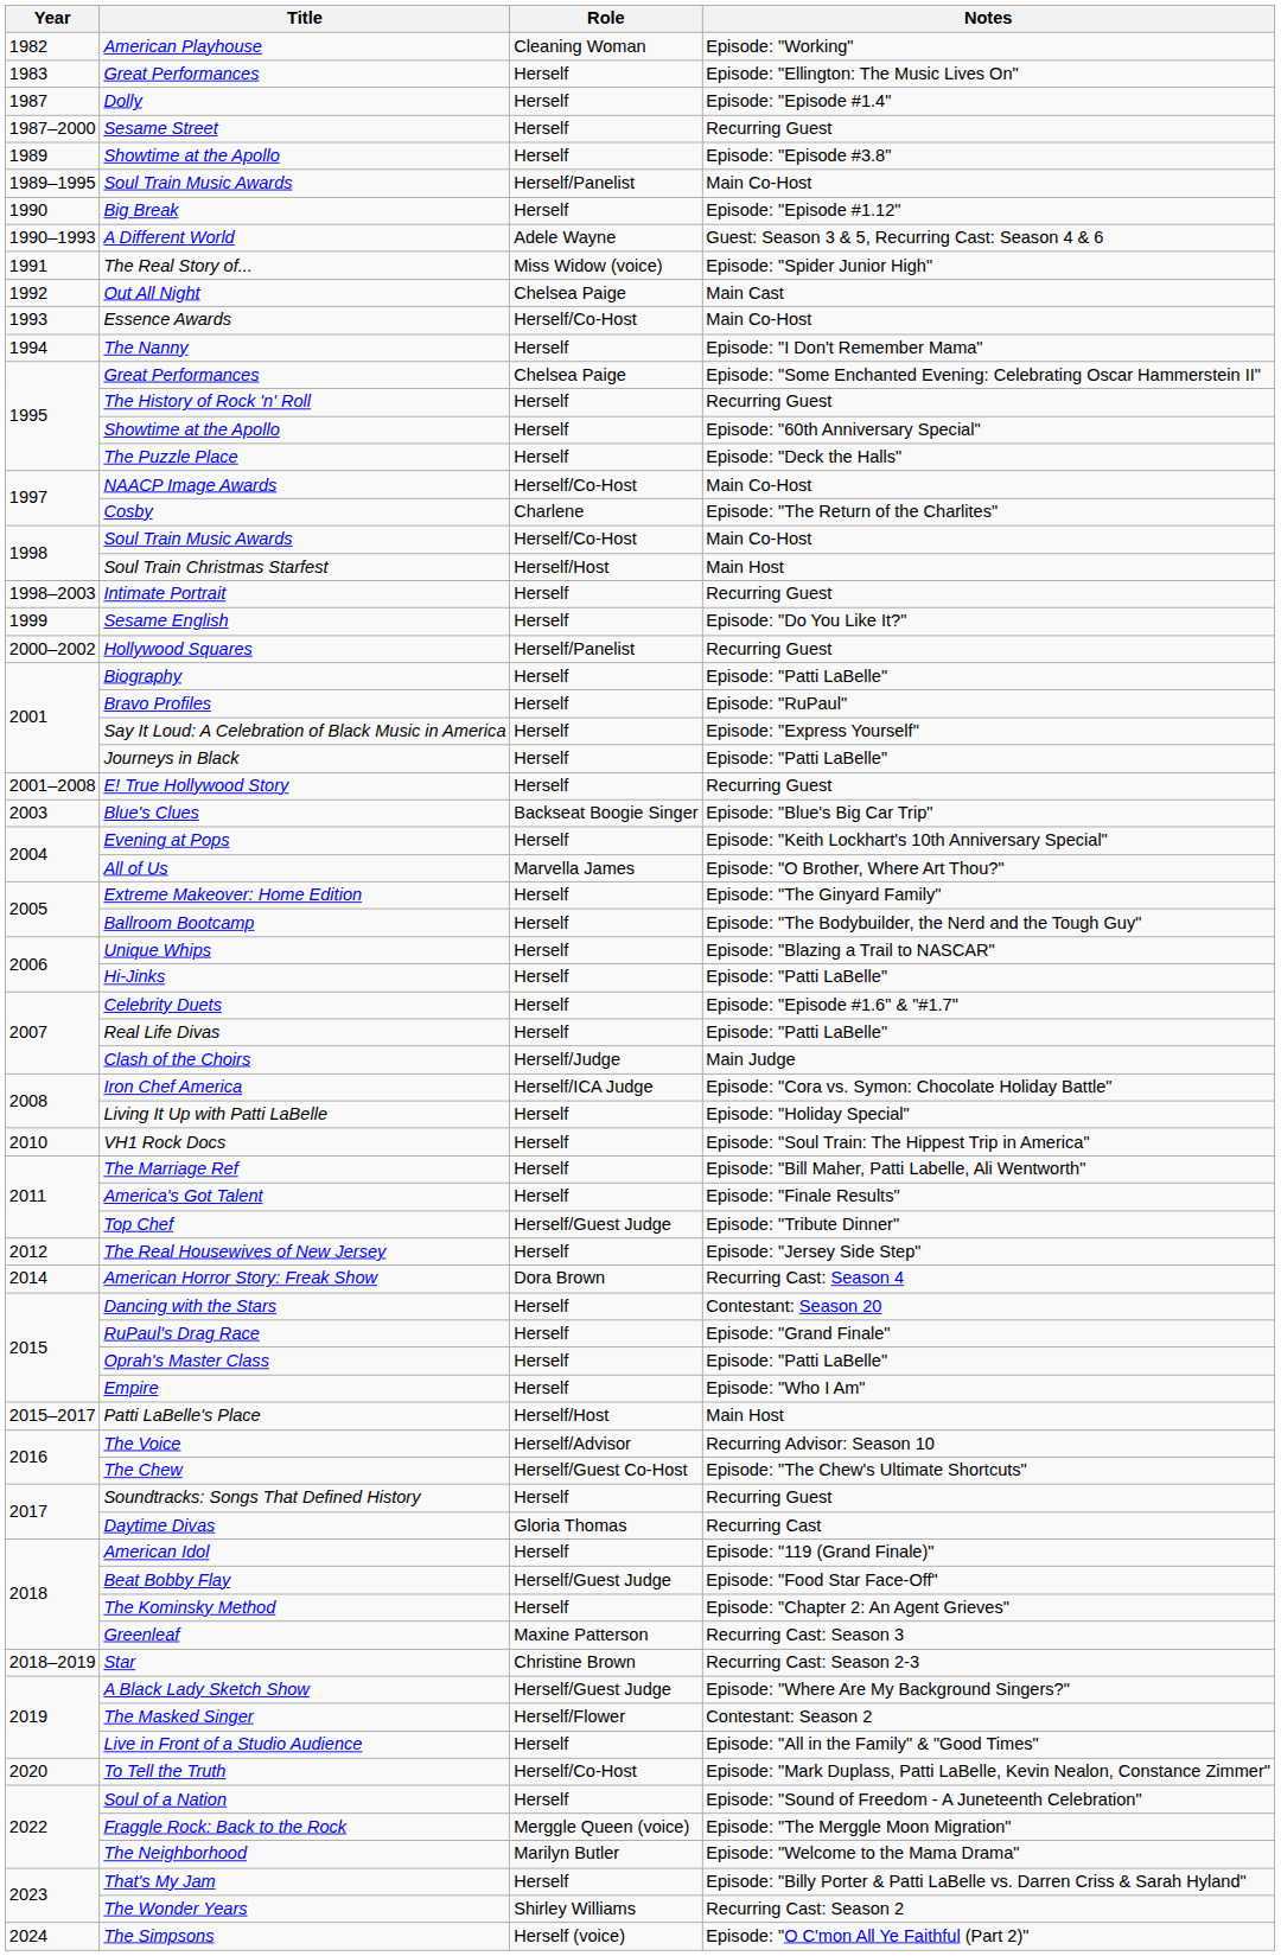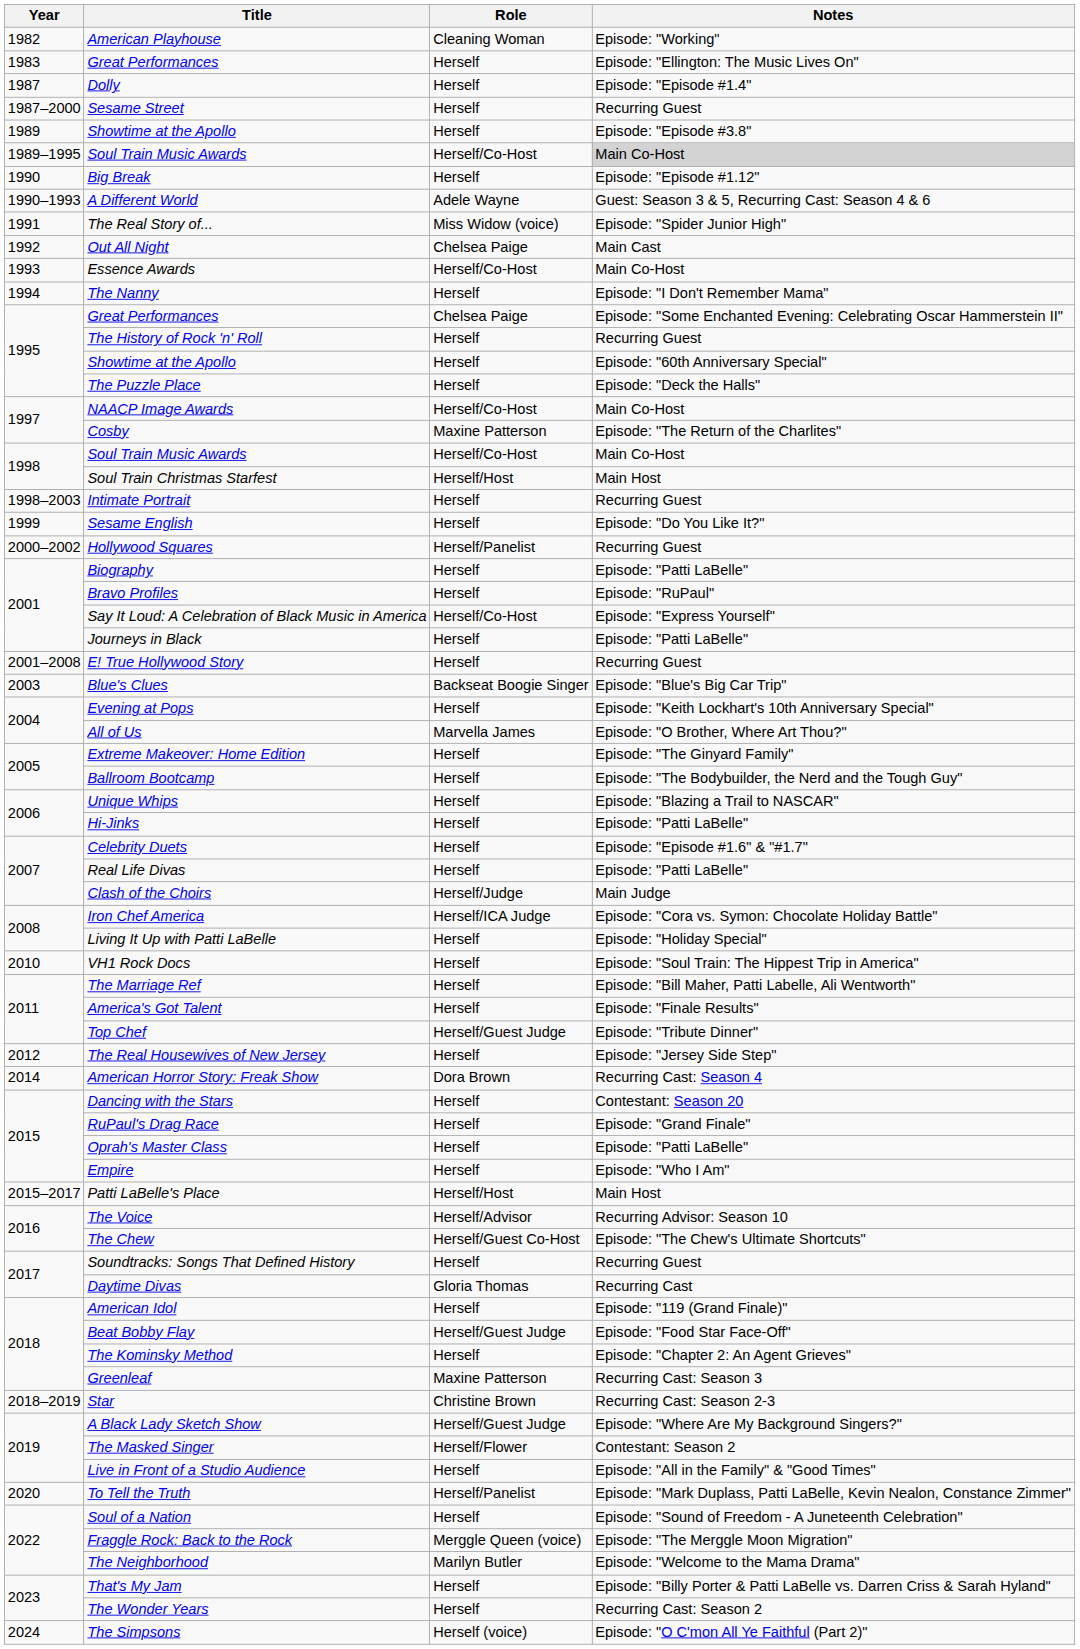 <table class="wikitable sortable">
 <tr>
 <th>Year</th>
 <th>Title</th>
 <th>Role</th>
 <th>Notes</th>
 </tr>
 <tr>
 <td>1982</td>
 <td><em><a href='#'>American Playhouse</a></em></td>
 <td>Cleaning Woman</td>
 <td>Episode: "Working"</td>
 </tr>
 <tr>
 <td>1983</td>
 <td><em><a href='#'>Great Performances</a></em></td>
 <td>Herself</td>
 <td>Episode: "Ellington: The Music Lives On"</td>
 </tr>
 <tr>
 <td>1987</td>
 <td><em><a href='#'>Dolly</a></em></td>
 <td>Herself</td>
 <td>Episode: "Episode #1.4"</td>
 </tr>
 <tr>
 <td>1987–2000</td>
 <td><em><a href='#'>Sesame Street</a></em></td>
 <td>Herself</td>
 <td>Recurring Guest</td>
 </tr>
 <tr>
 <td>1989</td>
 <td><em><a href='#'>Showtime at the Apollo</a></em></td>
 <td>Herself</td>
 <td>Episode: "Episode #3.8"</td>
 </tr>
 <tr>
 <td>1989–1995</td>
 <td><em><a href='#'>Soul Train Music Awards</a></em></td>
-<td>Herself/Panelist</td>
-<td>Main Co-Host</td>
+<td>Herself/Co-Host</td>
+<td style="background: lightgrey;">Main Co-Host</td>
 </tr>
 <tr>
 <td>1990</td>
 <td><em><a href='#'>Big Break</a></em></td>
 <td>Herself</td>
 <td>Episode: "Episode #1.12"</td>
 </tr>
 <tr>
 <td>1990–1993</td>
 <td><em><a href='#'>A Different World</a></em></td>
 <td>Adele Wayne</td>
 <td>Guest: Season 3 & 5, Recurring Cast: Season 4 & 6</td>
 </tr>
 <tr>
 <td>1991</td>
 <td><em>The Real Story of...</em></td>
 <td>Miss Widow (voice)</td>
 <td>Episode: "Spider Junior High"</td>
 </tr>
 <tr>
 <td>1992</td>
 <td><em><a href='#'>Out All Night</a></em></td>
 <td>Chelsea Paige</td>
 <td>Main Cast</td>
 </tr>
 <tr>
 <td>1993</td>
 <td><em>Essence Awards</em></td>
 <td>Herself/Co-Host</td>
 <td>Main Co-Host</td>
 </tr>
 <tr>
 <td>1994</td>
 <td><em><a href='#'>The Nanny</a></em></td>
 <td>Herself</td>
 <td>Episode: "I Don't Remember Mama"</td>
 </tr>
 <tr>
 <td rowspan="4">1995</td>
 <td><em><a href='#'>Great Performances</a></em></td>
 <td>Chelsea Paige</td>
 <td>Episode: "Some Enchanted Evening: Celebrating Oscar Hammerstein II"</td>
 </tr>
 <tr>
 <td><em><a href='#'>The History of Rock 'n' Roll</a></em></td>
 <td>Herself</td>
 <td>Recurring Guest</td>
 </tr>
 <tr>
 <td><em><a href='#'>Showtime at the Apollo</a></em></td>
 <td>Herself</td>
 <td>Episode: "60th Anniversary Special"</td>
 </tr>
 <tr>
 <td><em><a href='#'>The Puzzle Place</a></em></td>
 <td>Herself</td>
 <td>Episode: "Deck the Halls"</td>
 </tr>
 <tr>
 <td rowspan="2">1997</td>
 <td><em><a href='#'>NAACP Image Awards</a></em></td>
 <td>Herself/Co-Host</td>
 <td>Main Co-Host</td>
 </tr>
 <tr>
 <td><em><a href='#'>Cosby</a></em></td>
-<td>Charlene</td>
+<td>Maxine Patterson</td>
 <td>Episode: "The Return of the Charlites"</td>
 </tr>
 <tr>
 <td rowspan="2">1998</td>
 <td><em><a href='#'>Soul Train Music Awards</a></em></td>
 <td>Herself/Co-Host</td>
 <td>Main Co-Host</td>
 </tr>
 <tr>
 <td><em>Soul Train Christmas Starfest</em></td>
 <td>Herself/Host</td>
 <td>Main Host</td>
 </tr>
 <tr>
 <td>1998–2003</td>
 <td><em><a href='#'>Intimate Portrait</a></em></td>
 <td>Herself</td>
 <td>Recurring Guest</td>
 </tr>
 <tr>
 <td>1999</td>
 <td><em><a href='#'>Sesame English</a></em></td>
 <td>Herself</td>
 <td>Episode: "Do You Like It?"</td>
 </tr>
 <tr>
 <td>2000–2002</td>
 <td><em><a href='#'>Hollywood Squares</a></em></td>
 <td>Herself/Panelist</td>
 <td>Recurring Guest</td>
 </tr>
 <tr>
 <td rowspan="4">2001</td>
 <td><em><a href='#'>Biography</a></em></td>
 <td>Herself</td>
 <td>Episode: "Patti LaBelle"</td>
 </tr>
 <tr>
 <td><em><a href='#'>Bravo Profiles</a></em></td>
 <td>Herself</td>
 <td>Episode: "RuPaul"</td>
 </tr>
 <tr>
 <td><em>Say It Loud: A Celebration of Black Music in America</em></td>
-<td>Herself</td>
+<td>Herself/Co-Host</td>
 <td>Episode: "Express Yourself"</td>
 </tr>
 <tr>
 <td><em>Journeys in Black</em></td>
 <td>Herself</td>
 <td>Episode: "Patti LaBelle"</td>
 </tr>
 <tr>
 <td>2001–2008</td>
 <td><em><a href='#'>E! True Hollywood Story</a></em></td>
 <td>Herself</td>
 <td>Recurring Guest</td>
 </tr>
 <tr>
 <td>2003</td>
 <td><em><a href='#'>Blue's Clues</a></em></td>
 <td>Backseat Boogie Singer</td>
 <td>Episode: "Blue's Big Car Trip"</td>
 </tr>
 <tr>
 <td rowspan="2">2004</td>
 <td><em><a href='#'>Evening at Pops</a></em></td>
 <td>Herself</td>
 <td>Episode: "Keith Lockhart's 10th Anniversary Special"</td>
 </tr>
 <tr>
 <td><em><a href='#'>All of Us</a></em></td>
 <td>Marvella James</td>
 <td>Episode: "O Brother, Where Art Thou?"</td>
 </tr>
 <tr>
 <td rowspan="2">2005</td>
 <td><em><a href='#'>Extreme Makeover: Home Edition</a></em></td>
 <td>Herself</td>
 <td>Episode: "The Ginyard Family"</td>
 </tr>
 <tr>
 <td><em><a href='#'>Ballroom Bootcamp</a></em></td>
 <td>Herself</td>
 <td>Episode: "The Bodybuilder, the Nerd and the Tough Guy"</td>
 </tr>
 <tr>
 <td rowspan="2">2006</td>
 <td><em><a href='#'>Unique Whips</a></em></td>
 <td>Herself</td>
 <td>Episode: "Blazing a Trail to NASCAR"</td>
 </tr>
 <tr>
 <td><em><a href='#'>Hi-Jinks</a></em></td>
 <td>Herself</td>
 <td>Episode: "Patti LaBelle"</td>
 </tr>
 <tr>
 <td rowspan="3">2007</td>
 <td><em><a href='#'>Celebrity Duets</a></em></td>
 <td>Herself</td>
 <td>Episode: "Episode #1.6" & "#1.7"</td>
 </tr>
 <tr>
 <td><em>Real Life Divas</em></td>
 <td>Herself</td>
 <td>Episode: "Patti LaBelle"</td>
 </tr>
 <tr>
 <td><em><a href='#'>Clash of the Choirs</a></em></td>
 <td>Herself/Judge</td>
 <td>Main Judge</td>
 </tr>
 <tr>
 <td rowspan="2">2008</td>
 <td><em><a href='#'>Iron Chef America</a></em></td>
 <td>Herself/ICA Judge</td>
 <td>Episode: "Cora vs. Symon: Chocolate Holiday Battle"</td>
 </tr>
 <tr>
 <td><em>Living It Up with Patti LaBelle</em></td>
 <td>Herself</td>
 <td>Episode: "Holiday Special"</td>
 </tr>
 <tr>
 <td>2010</td>
 <td><em>VH1 Rock Docs</em></td>
 <td>Herself</td>
 <td>Episode: "Soul Train: The Hippest Trip in America"</td>
 </tr>
 <tr>
 <td rowspan="3">2011</td>
 <td><em><a href='#'>The Marriage Ref</a></em></td>
 <td>Herself</td>
 <td>Episode: "Bill Maher, Patti Labelle, Ali Wentworth"</td>
 </tr>
 <tr>
 <td><em><a href='#'>America's Got Talent</a></em></td>
 <td>Herself</td>
 <td>Episode: "Finale Results"</td>
 </tr>
 <tr>
 <td><em><a href='#'>Top Chef</a></em></td>
 <td>Herself/Guest Judge</td>
 <td>Episode: "Tribute Dinner"</td>
 </tr>
 <tr>
 <td>2012</td>
 <td><em><a href='#'>The Real Housewives of New Jersey</a></em></td>
 <td>Herself</td>
 <td>Episode: "Jersey Side Step"</td>
 </tr>
 <tr>
 <td>2014</td>
 <td><em><a href='#'>American Horror Story: Freak Show</a></em></td>
 <td>Dora Brown</td>
 <td>Recurring Cast: <a href='#'>Season 4</a></td>
 </tr>
 <tr>
 <td rowspan="4">2015</td>
 <td><em><a href='#'>Dancing with the Stars</a></em></td>
 <td>Herself</td>
 <td>Contestant: <a href='#'>Season 20</a></td>
 </tr>
 <tr>
 <td><em><a href='#'>RuPaul's Drag Race</a></em></td>
 <td>Herself</td>
 <td>Episode: "Grand Finale"</td>
 </tr>
 <tr>
 <td><em><a href='#'>Oprah's Master Class</a></em></td>
 <td>Herself</td>
 <td>Episode: "Patti LaBelle"</td>
 </tr>
 <tr>
 <td><em><a href='#'>Empire</a></em></td>
 <td>Herself</td>
 <td>Episode: "Who I Am"</td>
 </tr>
 <tr>
 <td>2015–2017</td>
 <td><em>Patti LaBelle's Place</em></td>
 <td>Herself/Host</td>
 <td>Main Host</td>
 </tr>
 <tr>
 <td rowspan="2">2016</td>
 <td><em><a href='#'>The Voice</a></em></td>
 <td>Herself/Advisor</td>
 <td>Recurring Advisor: Season 10</td>
 </tr>
 <tr>
 <td><em><a href='#'>The Chew</a></em></td>
 <td>Herself/Guest Co-Host</td>
 <td>Episode: "The Chew's Ultimate Shortcuts"</td>
 </tr>
 <tr>
 <td rowspan="2">2017</td>
 <td><em>Soundtracks: Songs That Defined History</em></td>
 <td>Herself</td>
 <td>Recurring Guest</td>
 </tr>
 <tr>
 <td><em><a href='#'>Daytime Divas</a></em></td>
 <td>Gloria Thomas</td>
 <td>Recurring Cast</td>
 </tr>
 <tr>
 <td rowspan="4">2018</td>
 <td><em><a href='#'>American Idol</a></em></td>
 <td>Herself</td>
 <td>Episode: "119 (Grand Finale)"</td>
 </tr>
 <tr>
 <td><em><a href='#'>Beat Bobby Flay</a></em></td>
 <td>Herself/Guest Judge</td>
 <td>Episode: "Food Star Face-Off"</td>
 </tr>
 <tr>
 <td><em><a href='#'>The Kominsky Method</a></em></td>
 <td>Herself</td>
 <td>Episode: "Chapter 2: An Agent Grieves"</td>
 </tr>
 <tr>
 <td><em><a href='#'>Greenleaf</a></em></td>
 <td>Maxine Patterson</td>
 <td>Recurring Cast: Season 3</td>
 </tr>
 <tr>
 <td>2018–2019</td>
 <td><em><a href='#'>Star</a></em></td>
 <td>Christine Brown</td>
 <td>Recurring Cast: Season 2-3</td>
 </tr>
 <tr>
 <td rowspan="3">2019</td>
 <td><em><a href='#'>A Black Lady Sketch Show</a></em></td>
 <td>Herself/Guest Judge</td>
 <td>Episode: "Where Are My Background Singers?"</td>
 </tr>
 <tr>
 <td><em><a href='#'>The Masked Singer</a></em></td>
 <td>Herself/Flower</td>
 <td>Contestant: Season 2</td>
 </tr>
 <tr>
 <td><em><a href='#'>Live in Front of a Studio Audience</a></em></td>
 <td>Herself</td>
 <td>Episode: "All in the Family" & "Good Times" </td>
 </tr>
 <tr>
 <td>2020</td>
 <td><em><a href='#'>To Tell the Truth</a></em></td>
-<td>Herself/Co-Host</td>
+<td>Herself/Panelist</td>
 <td>Episode: "Mark Duplass, Patti LaBelle, Kevin Nealon, Constance Zimmer"</td>
 </tr>
 <tr>
 <td rowspan="3">2022</td>
 <td><em><a href='#'>Soul of a Nation</a></em></td>
 <td>Herself</td>
 <td>Episode: "Sound of Freedom - A Juneteenth Celebration"</td>
 </tr>
 <tr>
 <td><em><a href='#'>Fraggle Rock: Back to the Rock</a></em></td>
 <td>Merggle Queen (voice)</td>
 <td>Episode: "The Merggle Moon Migration"</td>
 </tr>
 <tr>
 <td><em><a href='#'>The Neighborhood</a></em></td>
 <td>Marilyn Butler</td>
 <td>Episode: "Welcome to the Mama Drama"</td>
 </tr>
 <tr>
 <td rowspan="2">2023</td>
 <td><em><a href='#'>That's My Jam</a></em></td>
 <td>Herself</td>
 <td>Episode: "Billy Porter & Patti LaBelle vs. Darren Criss & Sarah Hyland"</td>
 </tr>
 <tr>
 <td><em><a href='#'>The Wonder Years</a></em></td>
-<td>Shirley Williams</td>
+<td>Herself</td>
 <td>Recurring Cast: Season 2</td>
 </tr>
 <tr>
 <td>2024</td>
 <td><em><a href='#'>The Simpsons</a></em></td>
 <td>Herself (voice)</td>
 <td>Episode: "<a href='#'>O C'mon All Ye Faithful</a> (Part 2)"</td>
 </tr>
 </table>
